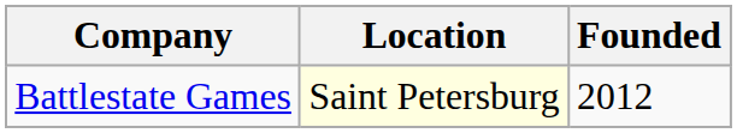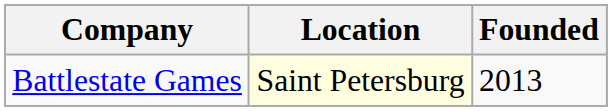 <table class="wikitable sortable mw-collapsible">
 <tr>
 <th>Company</th>
 <th>Location</th>
 <th>Founded</th>
 </tr>
 <tr>
 <td><a href='#'>Battlestate Games</a></td>
 <td style="background: lightyellow;">Saint Petersburg</td>
-<td>2012</td>
+<td>2013</td>
 </tr>
 </table>
